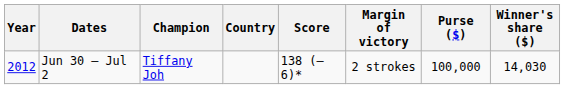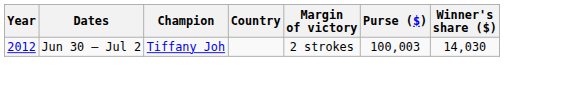 <table class="wikitable">
 <tr>
 <th>Year</th>
 <th>Dates</th>
 <th>Champion</th>
 <th>Country</th>
-<th>Score</th>
 <th>Margin<br>of victory</th>
 <th>Purse (<a href='#'>$</a>)</th>
 <th>Winner's<br>share ($)</th>
 </tr>
 <tr>
 <td align=center><a href='#'>2012</a></td>
 <td>Jun 30 – Jul 2</td>
 <td><a href='#'>Tiffany Joh</a></td>
 <td></td>
-<td>138 (–6)*</td>
 <td align=center>2 strokes</td>
-<td align=center>100,000</td>
+<td align=center>100,003</td>
 <td align=center>14,030</td>
 </tr>
 </table>
